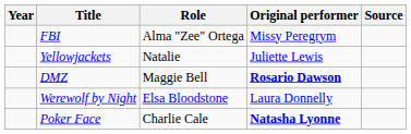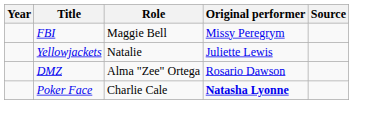 <table class="wikitable sortable plainrowheaders">
 <tr>
 <th>Year</th>
 <th class="unsortable">Title</th>
 <th class="unsortable">Role</th>
 <th class="unsortable">Original performer</th>
 <th class="unsortable">Source</th>
 </tr>
 <tr>
 <td></td>
 <td><em><a href='#'>FBI</a></em></td>
-<td>Alma "Zee" Ortega</td>
+<td>Maggie Bell</td>
 <td><a href='#'>Missy Peregrym</a></td>
 <td></td>
 </tr>
 <tr>
 <td></td>
 <td><em><a href='#'>Yellowjackets</a></em></td>
 <td>Natalie</td>
 <td><a href='#'>Juliette Lewis</a></td>
 <td></td>
 </tr>
 <tr>
 <td></td>
 <td><em><a href='#'>DMZ</a></em></td>
-<td>Maggie Bell</td>
-<td><strong><a href='#'>Rosario Dawson</a></strong></td>
-<td></td>
-</tr>
-<tr>
-<td></td>
-<td><em><a href='#'>Werewolf by Night</a></em></td>
-<td><a href='#'>Elsa Bloodstone</a></td>
-<td><a href='#'>Laura Donnelly</a></td>
+<td>Alma "Zee" Ortega</td>
+<td><a href='#'>Rosario Dawson</a></td>
 <td></td>
 </tr>
 <tr>
 <td></td>
 <td><em><a href='#'>Poker Face</a></em></td>
 <td>Charlie Cale</td>
 <td><strong><a href='#'>Natasha Lyonne</a></strong></td>
 <td><br></td>
 </tr>
 </table>
